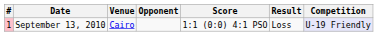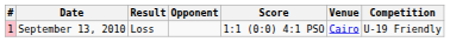 <table class="wikitable">
 <tr>
 <th>#</th>
 <th>Date</th>
-<th>Venue</th>
+<th>Result</th>
 <th>Opponent</th>
 <th>Score</th>
-<th>Result</th>
+<th>Venue</th>
 <th>Competition</th>
 </tr>
 <tr>
 <td style="background: pink;">1</td>
 <td>September 13, 2010</td>
-<td><a href='#'>Cairo</a></td>
+<td>Loss</td>
 <td></td>
 <td>1:1 (0:0) 4:1 PSO</td>
-<td>Loss</td>
-<td style="background: lavender;">U-19 Friendly</td>
+<td><a href='#'>Cairo</a></td>
+<td>U-19 Friendly</td>
 </tr>
 </table>
